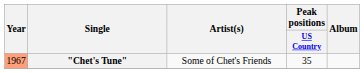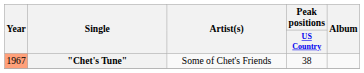 <table class="wikitable plainrowheaders" style="text-align:center;">
 <tr>
 <th rowspan="2">Year</th>
 <th rowspan="2" style="width:14em;">Single</th>
 <th rowspan="2" style="width:12em;">Artist(s)</th>
 <th colspan="1">Peak positions</th>
 <th rowspan="2">Album</th>
 </tr>
 <tr style="font-size:smaller;">
 <th width="50"><a href='#'>US Country</a><br></th>
 </tr>
 <tr>
 <td style="background: lightsalmon;">1967</td>
 <th scope="row">"Chet's Tune"</th>
 <td>Some of Chet's Friends</td>
-<td>35</td>
+<td>38</td>
 <td></td>
 </tr>
 <tr>
 </tr>
 </table>
